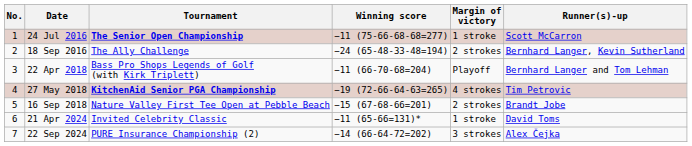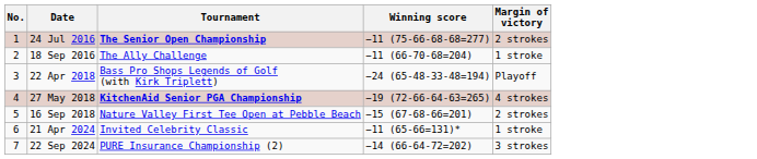 <table class="wikitable" style="font-size:95%;">
 <tr>
 <th>No.</th>
 <th>Date</th>
 <th>Tournament</th>
 <th>Winning score</th>
 <th>Margin of<br>victory</th>
-<th>Runner(s)-up</th>
 </tr>
 <tr style="background:#e5d1cb;">
 <td align=center>1</td>
 <td align=right>24 Jul <a href='#'>2016</a></td>
 <td><strong><a href='#'>The Senior Open Championship</a></strong></td>
 <td>−11 (75-66-68-68=277)</td>
-<td>1 stroke</td>
-<td> <a href='#'>Scott McCarron</a></td>
+<td>2 strokes</td>
 </tr>
 <tr>
 <td align=center>2</td>
 <td align=right>18 Sep 2016</td>
 <td><a href='#'>The Ally Challenge</a></td>
-<td>−24 (65-48-33-48=194)</td>
-<td>2 strokes</td>
-<td> <a href='#'>Bernhard Langer</a>,  <a href='#'>Kevin Sutherland</a></td>
+<td>−11 (66-70-68=204)</td>
+<td>1 stroke</td>
 </tr>
 <tr>
 <td align=center>3</td>
 <td align=right>22 Apr <a href='#'>2018</a></td>
 <td><a href='#'>Bass Pro Shops Legends of Golf</a><br>(with  <a href='#'>Kirk Triplett</a>)</td>
-<td>−11 (66-70-68=204)</td>
+<td>−24 (65-48-33-48=194)</td>
 <td>Playoff</td>
-<td> <a href='#'>Bernhard Langer</a> and  <a href='#'>Tom Lehman</a></td>
 </tr>
 <tr style="background:#e5d1cb;">
 <td align=center>4</td>
 <td align=right>27 May 2018</td>
 <td><strong><a href='#'>KitchenAid Senior PGA Championship</a></strong></td>
 <td>−19 (72-66-64-63=265)</td>
 <td>4 strokes</td>
-<td> <a href='#'>Tim Petrovic</a></td>
 </tr>
 <tr>
 <td align=center>5</td>
 <td align=right>16 Sep 2018</td>
 <td><a href='#'>Nature Valley First Tee Open at Pebble Beach</a></td>
 <td>−15 (67-68-66=201)</td>
 <td>2 strokes</td>
-<td> <a href='#'>Brandt Jobe</a></td>
 </tr>
 <tr>
 <td align=center>6</td>
 <td align=right>21 Apr <a href='#'>2024</a></td>
 <td><a href='#'>Invited Celebrity Classic</a></td>
 <td>−11 (65-66=131)*</td>
 <td>1 stroke</td>
-<td> <a href='#'>David Toms</a></td>
 </tr>
 <tr>
 <td align=center>7</td>
 <td align=right>22 Sep 2024</td>
 <td><a href='#'>PURE Insurance Championship</a> (2)</td>
 <td>−14 (66-64-72=202)</td>
 <td>3 strokes</td>
-<td> <a href='#'>Alex Čejka</a></td>
 </tr>
 </table>
